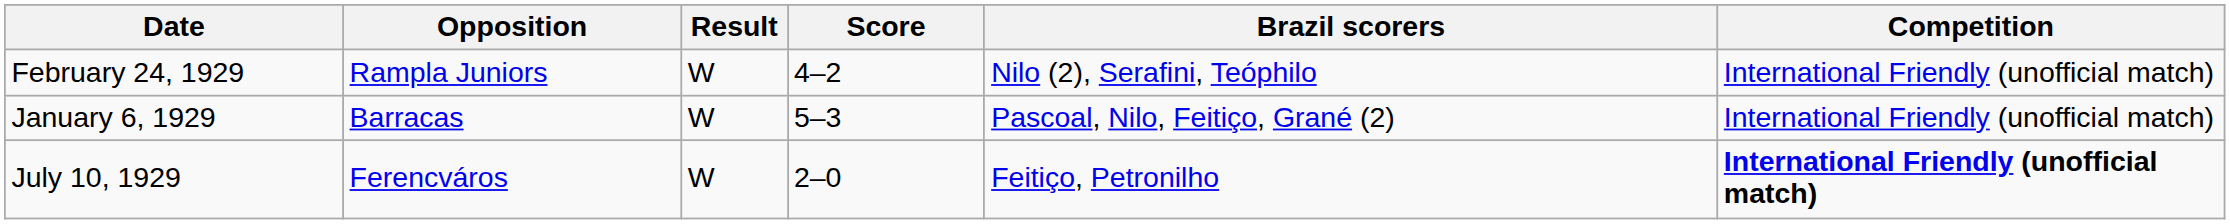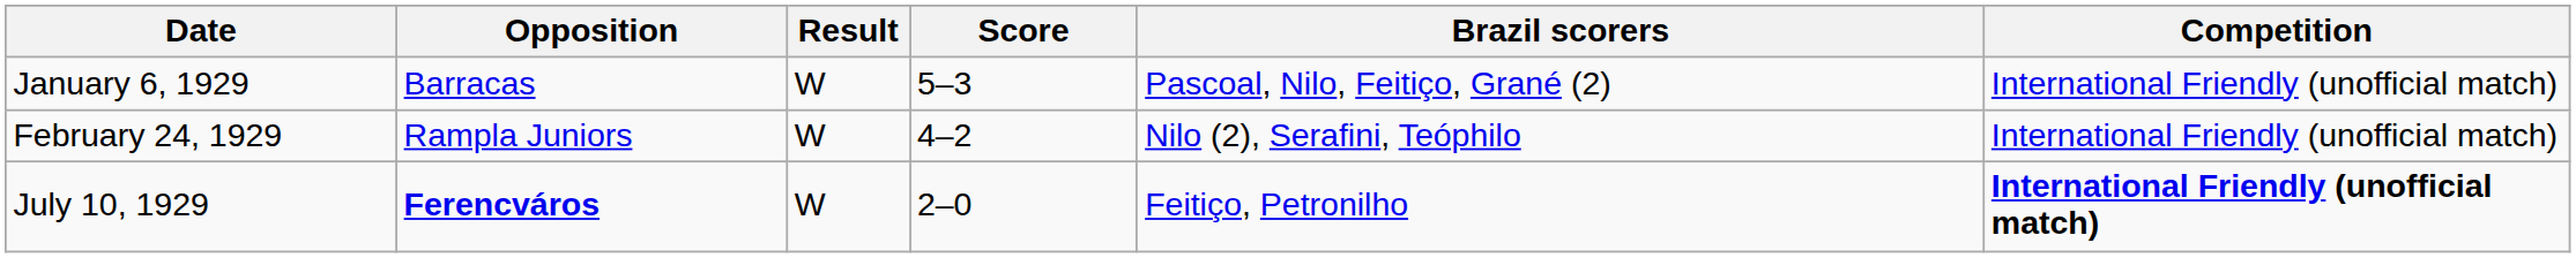 <table class="wikitable" style="text-align: left;">
 <tr>
 <th width=12%>Date</th>
 <th width=12%>Opposition</th>
 <th width=1%>Result</th>
 <th width=7%>Score</th>
 <th width=26%>Brazil scorers</th>
 <th width=18%>Competition</th>
 </tr>
 <tr>
+<td>January 6, 1929</td>
+<td> <a href='#'>Barracas</a></td>
+<td>W</td>
+<td>5–3</td>
+<td><a href='#'>Pascoal</a>, <a href='#'>Nilo</a>, <a href='#'>Feitiço</a>, <a href='#'>Grané</a> (2)</td>
+<td><a href='#'>International Friendly</a> (unofficial match)</td>
+</tr>
+<tr>
 <td>February 24, 1929</td>
 <td> <a href='#'>Rampla Juniors</a></td>
 <td>W</td>
 <td>4–2</td>
 <td><a href='#'>Nilo</a> (2), <a href='#'>Serafini</a>, <a href='#'>Teóphilo</a></td>
 <td><a href='#'>International Friendly</a> (unofficial match)</td>
 </tr>
 <tr>
-<td>January 6, 1929</td>
-<td> <a href='#'>Barracas</a></td>
-<td>W</td>
-<td>5–3</td>
-<td><a href='#'>Pascoal</a>, <a href='#'>Nilo</a>, <a href='#'>Feitiço</a>, <a href='#'>Grané</a> (2)</td>
-<td><a href='#'>International Friendly</a> (unofficial match)</td>
-</tr>
-<tr>
 <td>July 10, 1929</td>
-<td> <a href='#'>Ferencváros</a></td>
+<td><strong> <a href='#'>Ferencváros</a></strong></td>
 <td>W</td>
 <td>2–0</td>
 <td><a href='#'>Feitiço</a>, <a href='#'>Petronilho</a></td>
 <td><strong><a href='#'>International Friendly</a> (unofficial match)</strong></td>
 </tr>
 </table>
